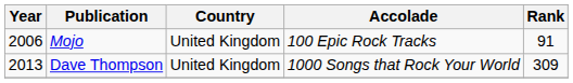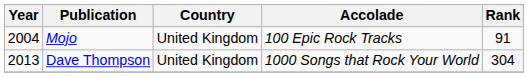 <table class="wikitable">
 <tr>
 <th>Year</th>
 <th>Publication</th>
 <th>Country</th>
 <th>Accolade</th>
 <th>Rank</th>
 </tr>
 <tr>
-<td>2006</td>
+<td>2004</td>
 <td><em><a href='#'>Mojo</a></em></td>
 <td>United Kingdom</td>
 <td><em>100 Epic Rock Tracks</em></td>
 <td style="text-align:center;">91</td>
 </tr>
 <tr>
 <td>2013</td>
 <td><a href='#'>Dave Thompson</a></td>
 <td>United Kingdom</td>
 <td><em>1000 Songs that Rock Your World</em></td>
-<td style="text-align:center;">309</td>
+<td style="text-align:center;">304</td>
 </tr>
 <tr>
 </tr>
 </table>
